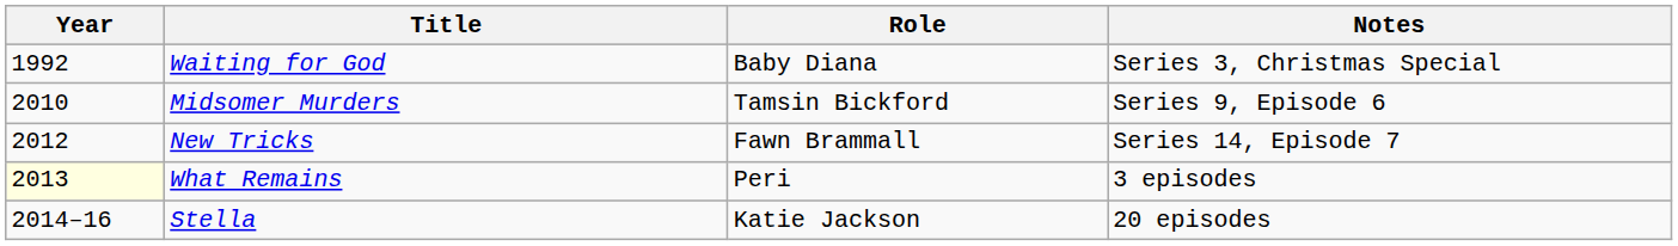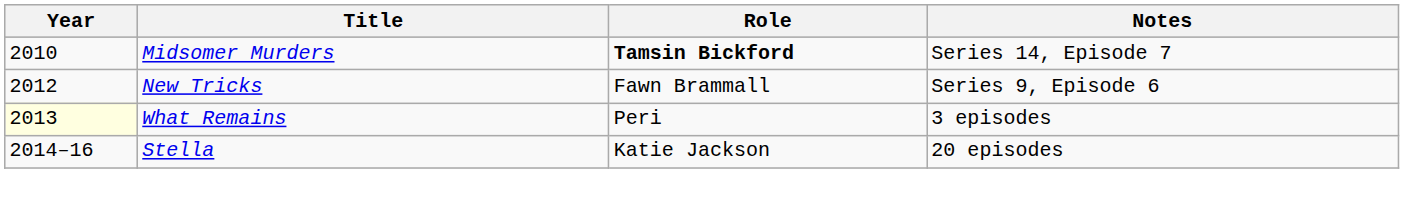 <table class="wikitable">
 <tr>
 <th scope="col" width="80">Year</th>
 <th scope="col" width="300">Title</th>
 <th scope="col" width="200">Role</th>
 <th scope="col" width="300">Notes</th>
 </tr>
 <tr>
-<td>1992</td>
-<td><em><a href='#'>Waiting for God</a></em></td>
-<td>Baby Diana</td>
-<td>Series 3, Christmas Special</td>
-</tr>
-<tr>
 <td>2010</td>
 <td><em><a href='#'>Midsomer Murders</a></em></td>
-<td>Tamsin Bickford</td>
-<td>Series 9, Episode 6</td>
+<td><strong>Tamsin Bickford</strong></td>
+<td>Series 14, Episode 7</td>
 </tr>
 <tr>
 <td>2012</td>
 <td><em><a href='#'>New Tricks</a></em></td>
 <td>Fawn Brammall</td>
-<td>Series 14, Episode 7</td>
+<td>Series 9, Episode 6</td>
 </tr>
 <tr>
 <td style="background: lightyellow;">2013</td>
 <td><em><a href='#'>What Remains</a></em></td>
 <td>Peri</td>
 <td>3 episodes</td>
 </tr>
 <tr>
 <td>2014–16</td>
 <td><em><a href='#'>Stella</a></em></td>
 <td>Katie Jackson</td>
 <td>20 episodes</td>
 </tr>
 </table>
